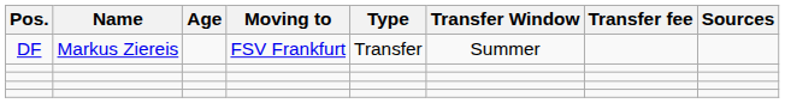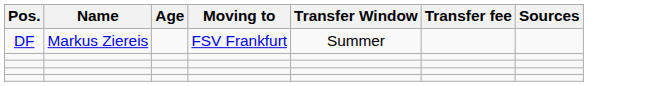 <table class="wikitable" style="text-align: center">
 <tr>
 <th>Pos.</th>
 <th>Name</th>
 <th>Age</th>
 <th>Moving to</th>
-<th>Type</th>
 <th>Transfer Window</th>
 <th>Transfer fee</th>
 <th>Sources</th>
 </tr>
 <tr>
 <td><a href='#'>DF</a></td>
 <td><a href='#'>Markus Ziereis</a></td>
 <td></td>
 <td><a href='#'>FSV Frankfurt</a></td>
-<td>Transfer</td>
 <td>Summer</td>
 <td></td>
 <td></td>
 </tr>
 <tr>
-<td></td>
 <td></td>
 <td></td>
 <td></td>
 <td></td>
 <td></td>
 <td></td>
 <td></td>
 </tr>
 <tr>
 <td></td>
 <td></td>
 <td></td>
 <td></td>
 <td></td>
 <td></td>
 <td></td>
-<td></td>
 </tr>
 <tr>
-<td></td>
 <td></td>
 <td></td>
 <td></td>
 <td></td>
 <td></td>
 <td></td>
 <td></td>
 </tr>
 <tr>
 <td></td>
 <td></td>
 <td></td>
 <td></td>
 <td></td>
 <td></td>
 <td></td>
-<td></td>
 </tr>
 </table>
